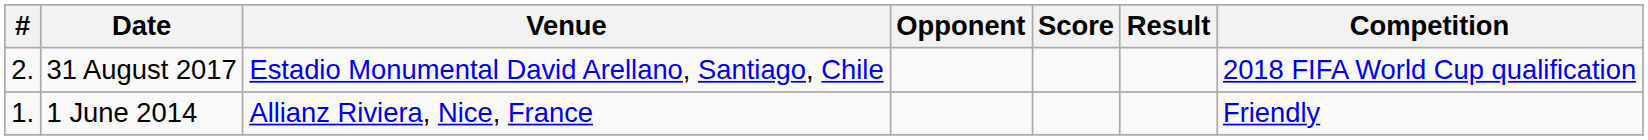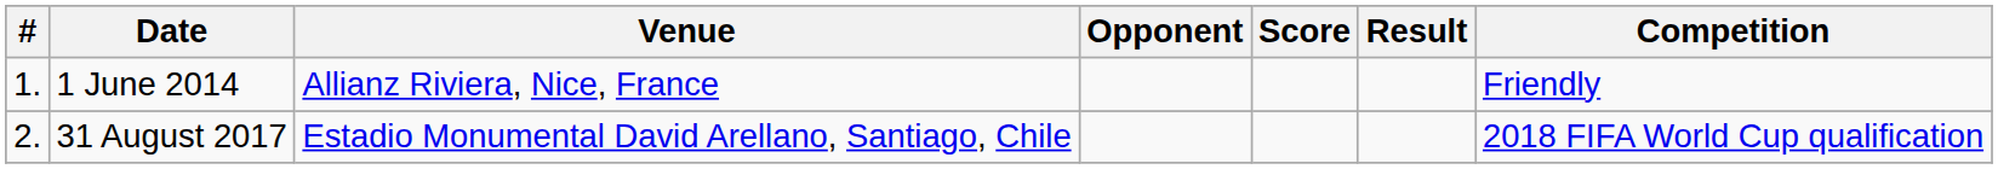 <table class="wikitable">
 <tr>
 <th>#</th>
 <th>Date</th>
 <th>Venue</th>
 <th>Opponent</th>
 <th>Score</th>
 <th>Result</th>
 <th>Competition</th>
 </tr>
 <tr>
+<td>1.</td>
+<td>1 June 2014</td>
+<td><a href='#'>Allianz Riviera</a>, <a href='#'>Nice</a>, <a href='#'>France</a></td>
+<td></td>
+<td></td>
+<td></td>
+<td><a href='#'>Friendly</a></td>
+</tr>
+<tr>
 <td>2.</td>
 <td>31 August 2017</td>
 <td><a href='#'>Estadio Monumental David Arellano</a>, <a href='#'>Santiago</a>, <a href='#'>Chile</a></td>
 <td></td>
 <td></td>
 <td></td>
 <td><a href='#'>2018 FIFA World Cup qualification</a></td>
 </tr>
-<tr>
-<td>1.</td>
-<td>1 June 2014</td>
-<td><a href='#'>Allianz Riviera</a>, <a href='#'>Nice</a>, <a href='#'>France</a></td>
-<td></td>
-<td></td>
-<td></td>
-<td><a href='#'>Friendly</a></td>
-</tr>
 </table>
